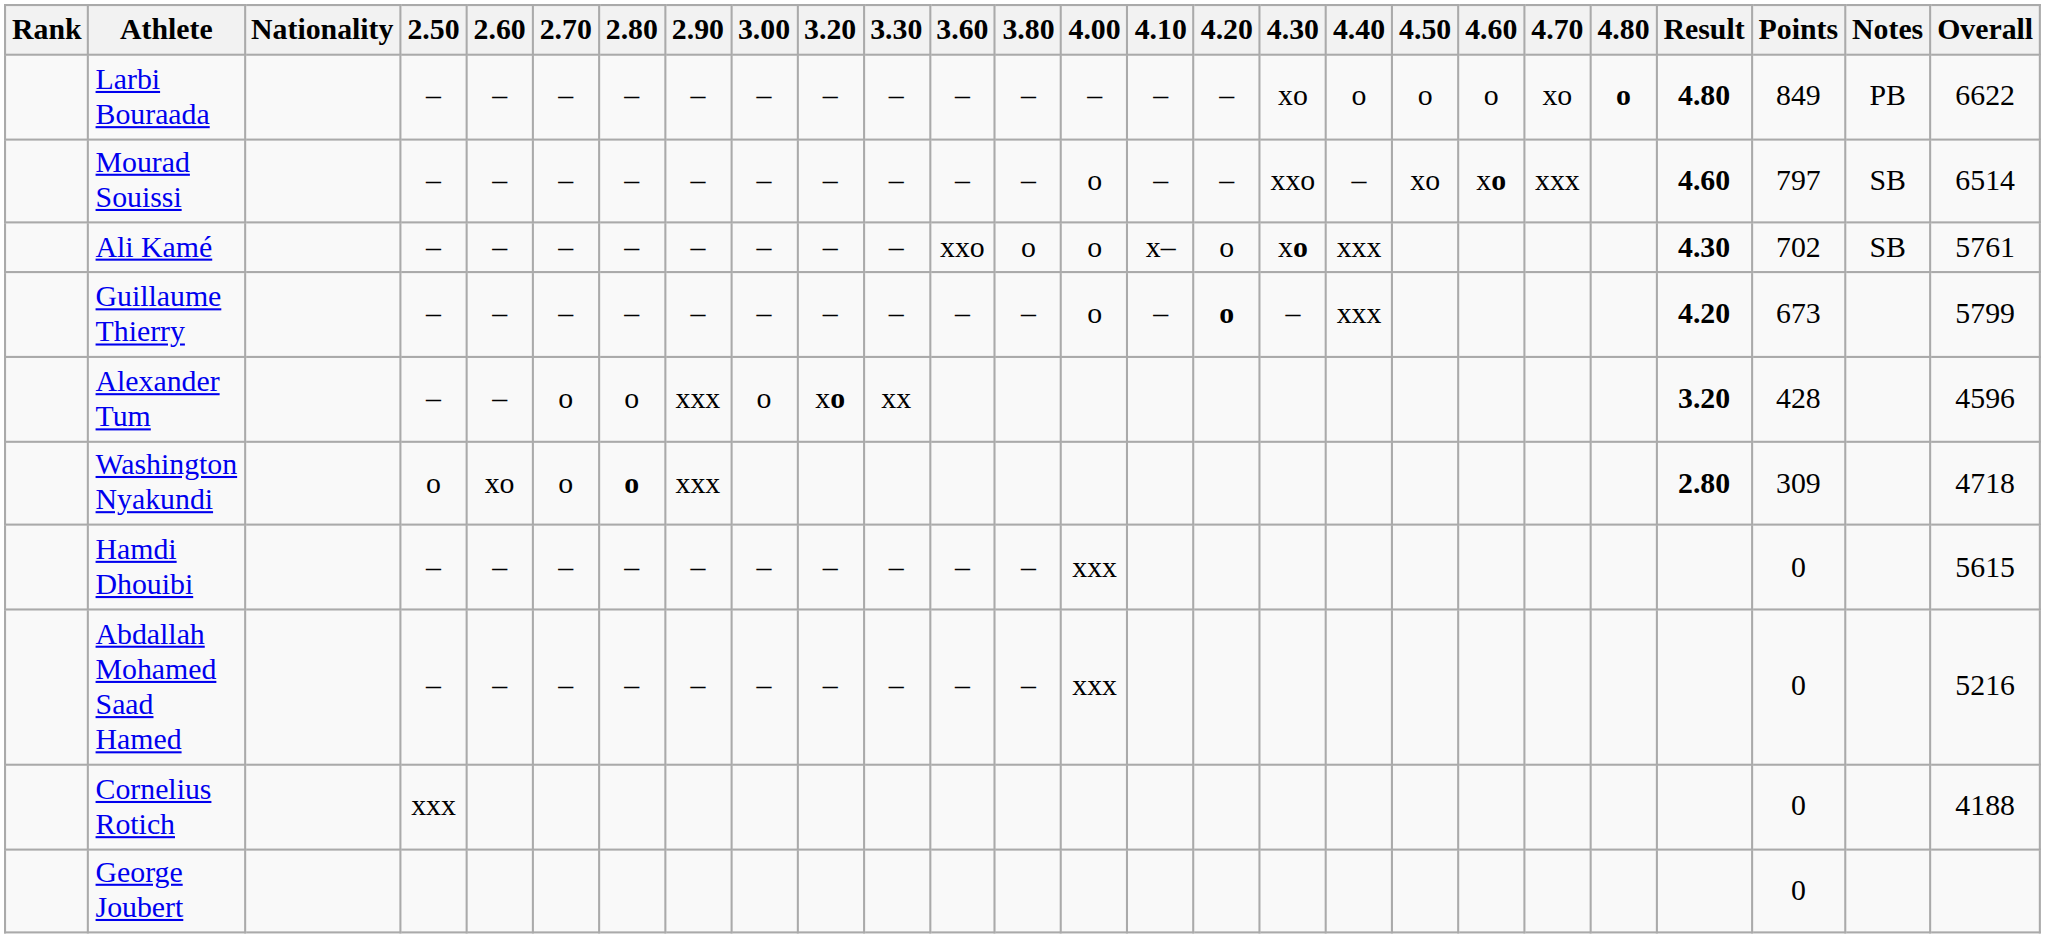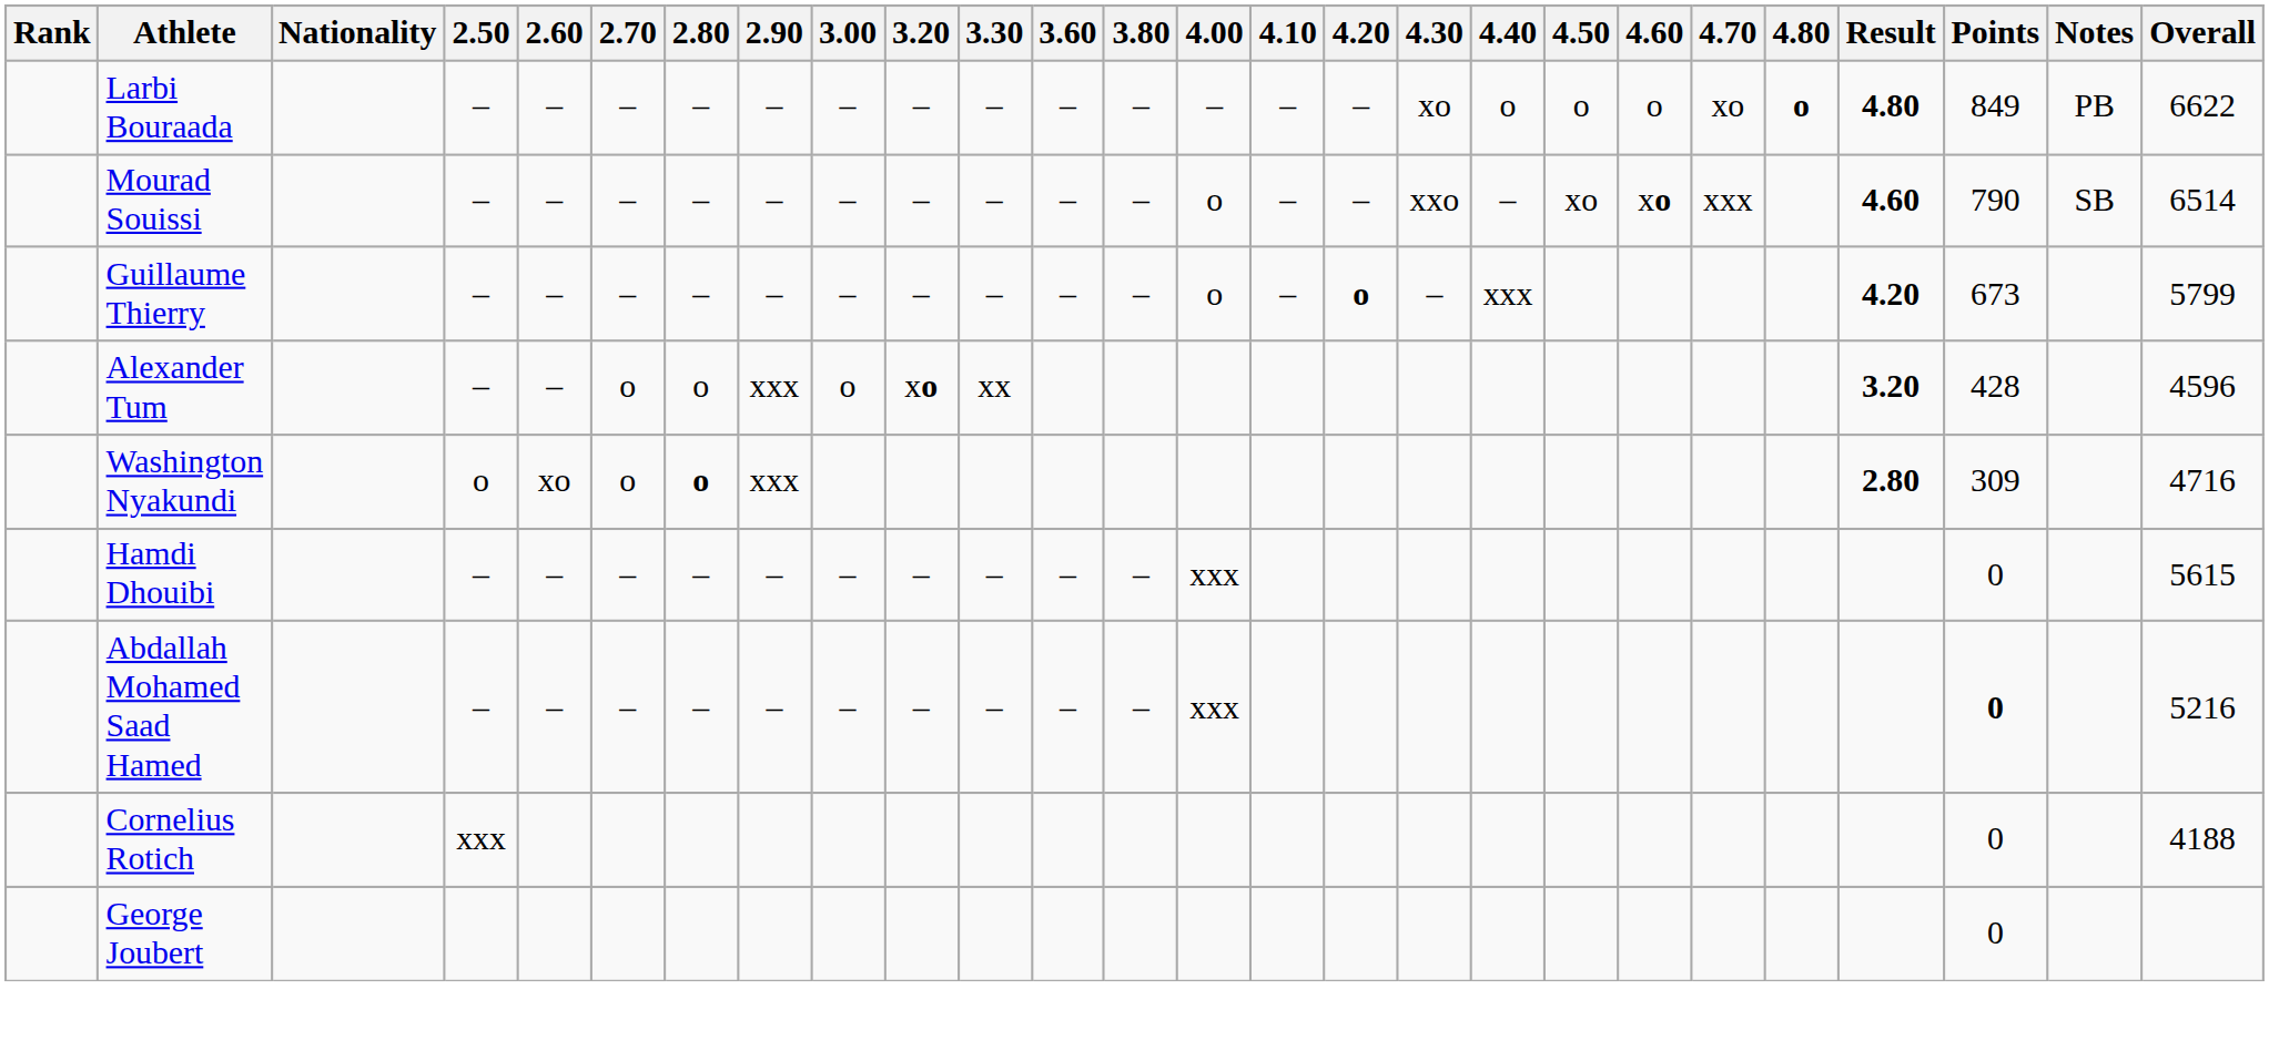 <table class="wikitable sortable" style="text-align:center;font-size:90%">
 <tr>
 <th>Rank</th>
 <th>Athlete</th>
 <th>Nationality</th>
 <th>2.50</th>
 <th>2.60</th>
 <th>2.70</th>
 <th>2.80</th>
 <th>2.90</th>
 <th>3.00</th>
 <th>3.20</th>
 <th>3.30</th>
 <th>3.60</th>
 <th>3.80</th>
 <th>4.00</th>
 <th>4.10</th>
 <th>4.20</th>
 <th>4.30</th>
 <th>4.40</th>
 <th>4.50</th>
 <th>4.60</th>
 <th>4.70</th>
 <th>4.80</th>
 <th>Result</th>
 <th>Points</th>
 <th>Notes</th>
 <th>Overall</th>
 </tr>
 <tr>
 <td></td>
 <td align="left"><a href='#'>Larbi Bouraada</a></td>
 <td align=left></td>
 <td>–</td>
 <td>–</td>
 <td>–</td>
 <td>–</td>
 <td>–</td>
 <td>–</td>
 <td>–</td>
 <td>–</td>
 <td>–</td>
 <td>–</td>
 <td>–</td>
 <td>–</td>
 <td>–</td>
 <td>xo</td>
 <td>o</td>
 <td>o</td>
 <td>o</td>
 <td>xo</td>
 <td><strong>o</strong></td>
 <td><strong>4.80</strong></td>
 <td>849</td>
 <td>PB</td>
 <td>6622</td>
 </tr>
 <tr>
 <td></td>
 <td align="left"><a href='#'>Mourad Souissi</a></td>
 <td align=left></td>
 <td>–</td>
 <td>–</td>
 <td>–</td>
 <td>–</td>
 <td>–</td>
 <td>–</td>
 <td>–</td>
 <td>–</td>
 <td>–</td>
 <td>–</td>
 <td>o</td>
 <td>–</td>
 <td>–</td>
 <td>xxo</td>
 <td>–</td>
 <td>xo</td>
 <td>x<strong>o</strong></td>
 <td>xxx</td>
 <td></td>
 <td><strong>4.60</strong></td>
-<td>797</td>
+<td>790</td>
 <td>SB</td>
 <td>6514</td>
-</tr>
-<tr>
-<td></td>
-<td align="left"><a href='#'>Ali Kamé</a></td>
-<td align=left></td>
-<td>–</td>
-<td>–</td>
-<td>–</td>
-<td>–</td>
-<td>–</td>
-<td>–</td>
-<td>–</td>
-<td>–</td>
-<td>xxo</td>
-<td>o</td>
-<td>o</td>
-<td>x–</td>
-<td>o</td>
-<td>x<strong>o</strong></td>
-<td>xxx</td>
-<td></td>
-<td></td>
-<td></td>
-<td></td>
-<td><strong>4.30</strong></td>
-<td>702</td>
-<td>SB</td>
-<td>5761</td>
 </tr>
 <tr>
 <td></td>
 <td align="left"><a href='#'>Guillaume Thierry</a></td>
 <td align=left></td>
 <td>–</td>
 <td>–</td>
 <td>–</td>
 <td>–</td>
 <td>–</td>
 <td>–</td>
 <td>–</td>
 <td>–</td>
 <td>–</td>
 <td>–</td>
 <td>o</td>
 <td>–</td>
 <td><strong>o</strong></td>
 <td>–</td>
 <td>xxx</td>
 <td></td>
 <td></td>
 <td></td>
 <td></td>
 <td><strong>4.20</strong></td>
 <td>673</td>
 <td></td>
 <td>5799</td>
 </tr>
 <tr>
 <td></td>
 <td align="left"><a href='#'>Alexander Tum</a></td>
 <td align=left></td>
 <td>–</td>
 <td>–</td>
 <td>o</td>
 <td>o</td>
 <td>xxx</td>
 <td>o</td>
 <td>x<strong>o</strong></td>
 <td>xx</td>
 <td></td>
 <td></td>
 <td></td>
 <td></td>
 <td></td>
 <td></td>
 <td></td>
 <td></td>
 <td></td>
 <td></td>
 <td></td>
 <td><strong>3.20</strong></td>
 <td>428</td>
 <td></td>
 <td>4596</td>
 </tr>
 <tr>
 <td></td>
 <td align="left"><a href='#'>Washington Nyakundi</a></td>
 <td align=left></td>
 <td>o</td>
 <td>xo</td>
 <td>o</td>
 <td><strong>o</strong></td>
 <td>xxx</td>
 <td></td>
 <td></td>
 <td></td>
 <td></td>
 <td></td>
 <td></td>
 <td></td>
 <td></td>
 <td></td>
 <td></td>
 <td></td>
 <td></td>
 <td></td>
 <td></td>
 <td><strong>2.80</strong></td>
 <td>309</td>
 <td></td>
-<td>4718</td>
+<td>4716</td>
 </tr>
 <tr>
 <td></td>
 <td align="left"><a href='#'>Hamdi Dhouibi</a></td>
 <td align=left></td>
 <td>–</td>
 <td>–</td>
 <td>–</td>
 <td>–</td>
 <td>–</td>
 <td>–</td>
 <td>–</td>
 <td>–</td>
 <td>–</td>
 <td>–</td>
 <td>xxx</td>
 <td></td>
 <td></td>
 <td></td>
 <td></td>
 <td></td>
 <td></td>
 <td></td>
 <td></td>
 <td><strong></strong></td>
 <td>0</td>
 <td></td>
 <td>5615</td>
 </tr>
 <tr>
 <td></td>
 <td align="left"><a href='#'>Abdallah Mohamed Saad Hamed</a></td>
 <td align=left></td>
 <td>–</td>
 <td>–</td>
 <td>–</td>
 <td>–</td>
 <td>–</td>
 <td>–</td>
 <td>–</td>
 <td>–</td>
 <td>–</td>
 <td>–</td>
 <td>xxx</td>
 <td></td>
 <td></td>
 <td></td>
 <td></td>
 <td></td>
 <td></td>
 <td></td>
 <td></td>
 <td><strong></strong></td>
-<td>0</td>
+<td><strong>0</strong></td>
 <td></td>
 <td>5216</td>
 </tr>
 <tr>
 <td></td>
 <td align="left"><a href='#'>Cornelius Rotich</a></td>
 <td align=left></td>
 <td>xxx</td>
 <td></td>
 <td></td>
 <td></td>
 <td></td>
 <td></td>
 <td></td>
 <td></td>
 <td></td>
 <td></td>
 <td></td>
 <td></td>
 <td></td>
 <td></td>
 <td></td>
 <td></td>
 <td></td>
 <td></td>
 <td></td>
 <td><strong></strong></td>
 <td>0</td>
 <td></td>
 <td>4188</td>
 </tr>
 <tr>
 <td></td>
 <td align="left"><a href='#'>George Joubert</a></td>
 <td align=left></td>
 <td></td>
 <td></td>
 <td></td>
 <td></td>
 <td></td>
 <td></td>
 <td></td>
 <td></td>
 <td></td>
 <td></td>
 <td></td>
 <td></td>
 <td></td>
 <td></td>
 <td></td>
 <td></td>
 <td></td>
 <td></td>
 <td></td>
 <td><strong></strong></td>
 <td>0</td>
 <td></td>
 <td></td>
 </tr>
 </table>
